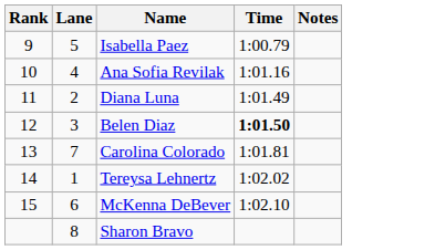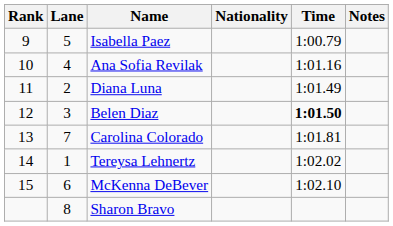 <table class="wikitable sortable" style="text-align:center">
 <tr>
 <th>Rank</th>
 <th>Lane</th>
 <th>Name</th>
+<th>Nationality</th>
 <th>Time</th>
 <th>Notes</th>
 </tr>
 <tr>
 <td>9</td>
 <td>5</td>
 <td align=left><a href='#'>Isabella Paez</a></td>
+<td align=left></td>
 <td>1:00.79</td>
 <td></td>
 </tr>
 <tr>
 <td>10</td>
 <td>4</td>
 <td align=left><a href='#'>Ana Sofia Revilak</a></td>
+<td align=left></td>
 <td>1:01.16</td>
 <td></td>
 </tr>
 <tr>
 <td>11</td>
 <td>2</td>
 <td align=left><a href='#'>Diana Luna</a></td>
+<td align=left></td>
 <td>1:01.49</td>
 <td></td>
 </tr>
 <tr>
 <td>12</td>
 <td>3</td>
 <td align=left><a href='#'>Belen Diaz</a></td>
+<td align=left></td>
 <td><strong>1:01.50</strong></td>
 <td></td>
 </tr>
 <tr>
 <td>13</td>
 <td>7</td>
 <td align=left><a href='#'>Carolina Colorado</a></td>
+<td align=left></td>
 <td>1:01.81</td>
 <td></td>
 </tr>
 <tr>
 <td>14</td>
 <td>1</td>
 <td align=left><a href='#'>Tereysa Lehnertz</a></td>
+<td align=left></td>
 <td>1:02.02</td>
 <td></td>
 </tr>
 <tr>
 <td>15</td>
 <td>6</td>
 <td align=left><a href='#'>McKenna DeBever</a></td>
+<td align=left></td>
 <td>1:02.10</td>
 <td></td>
 </tr>
 <tr>
 <td></td>
 <td>8</td>
 <td align=left><a href='#'>Sharon Bravo</a></td>
+<td align=left></td>
 <td></td>
 <td></td>
 </tr>
 </table>
